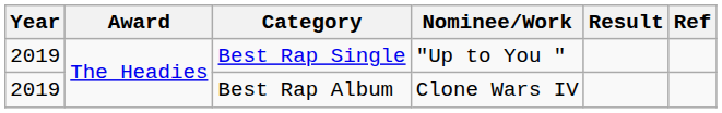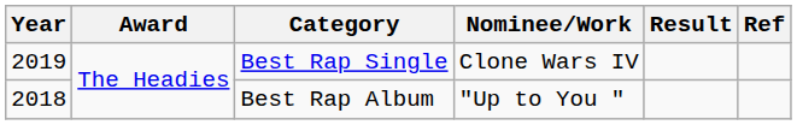 <table class="wikitable">
 <tr>
 <th>Year</th>
 <th>Award</th>
 <th>Category</th>
 <th>Nominee/Work</th>
 <th>Result</th>
 <th>Ref</th>
 </tr>
 <tr>
 <td>2019</td>
 <td rowspan="2"><a href='#'>The Headies</a></td>
 <td><a href='#'>Best Rap Single</a></td>
+<td>Clone Wars IV</td>
+<td></td>
+<td></td>
+</tr>
+<tr>
+<td>2018</td>
+<td>Best Rap Album</td>
 <td>"Up to You "</td>
 <td></td>
 <td></td>
 </tr>
-<tr>
-<td>2019</td>
-<td>Best Rap Album</td>
-<td>Clone Wars IV</td>
-<td></td>
-<td></td>
-</tr>
 </table>
